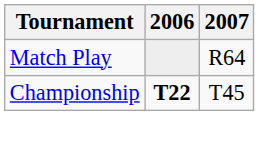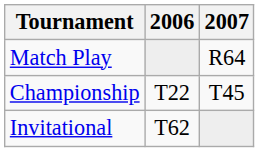 <table class="wikitable" style="text-align:center;">
 <tr>
 <th>Tournament</th>
 <th>2006</th>
 <th>2007</th>
 </tr>
 <tr>
 <td align="left"><a href='#'>Match Play</a></td>
 <td style="background:#eeeeee;"></td>
 <td>R64</td>
 </tr>
 <tr>
 <td align="left"><a href='#'>Championship</a></td>
-<td><strong>T22</strong></td>
+<td>T22</td>
 <td>T45</td>
 </tr>
+<tr>
+<td align="left"><a href='#'>Invitational</a></td>
+<td>T62</td>
+<td style="background:#eeeeee;"></td>
+</tr>
 </table>
